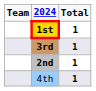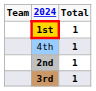 <table class="wikitable" style="text-align:center; font-size:90%">
 <tr>
 <td><strong>Team</strong></td>
 <td><strong><a href='#'>2024</a></strong><br></td>
 <td><strong>Total</strong></td>
 </tr>
 <tr bgcolor=#ffffff>
 <td align=left></td>
 <td style="border:3px solid red" bgcolor=gold><strong>1st</strong></td>
 <td><strong>1</strong></td>
 </tr>
 <tr bgcolor=#e8e8f0>
 <td align=left></td>
-<td bgcolor=#cc9966><strong>3rd</strong></td>
+<td bgcolor=#9acdff>4th</td>
 <td><strong>1</strong></td>
 </tr>
 <tr bgcolor=#ffffff>
 <td align=left></td>
 <td bgcolor=silver><strong>2nd</strong></td>
 <td><strong>1</strong></td>
 </tr>
 <tr bgcolor=#e8e8f0>
 <td align=left></td>
-<td bgcolor=#9acdff>4th</td>
+<td bgcolor=#cc9966><strong>3rd</strong></td>
 <td><strong>1</strong></td>
 </tr>
 </table>
